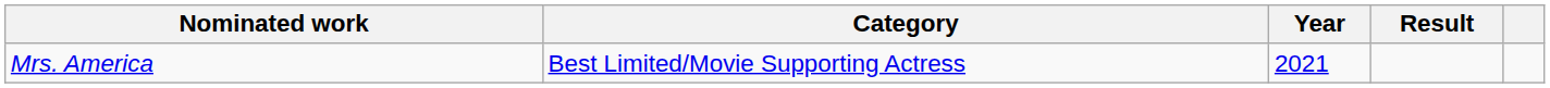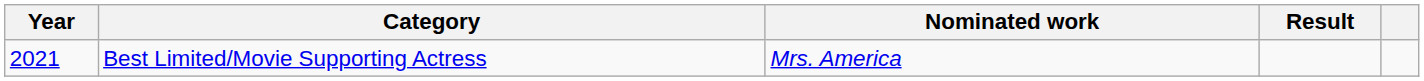 <table width="80%" class="wikitable">
 <tr>
+<th width="10">Year</th>
+<th width="300">Category</th>
 <th width="220">Nominated work</th>
-<th width="300">Category</th>
-<th width="10">Year</th>
 <th width="30">Result</th>
 <th width="10"></th>
 </tr>
 <tr>
+<td><a href='#'>2021</a></td>
+<td><a href='#'>Best Limited/Movie Supporting Actress</a></td>
 <td><em><a href='#'>Mrs. America</a></em></td>
-<td><a href='#'>Best Limited/Movie Supporting Actress</a></td>
-<td><a href='#'>2021</a></td>
 <td></td>
 <td></td>
 </tr>
 </table>
